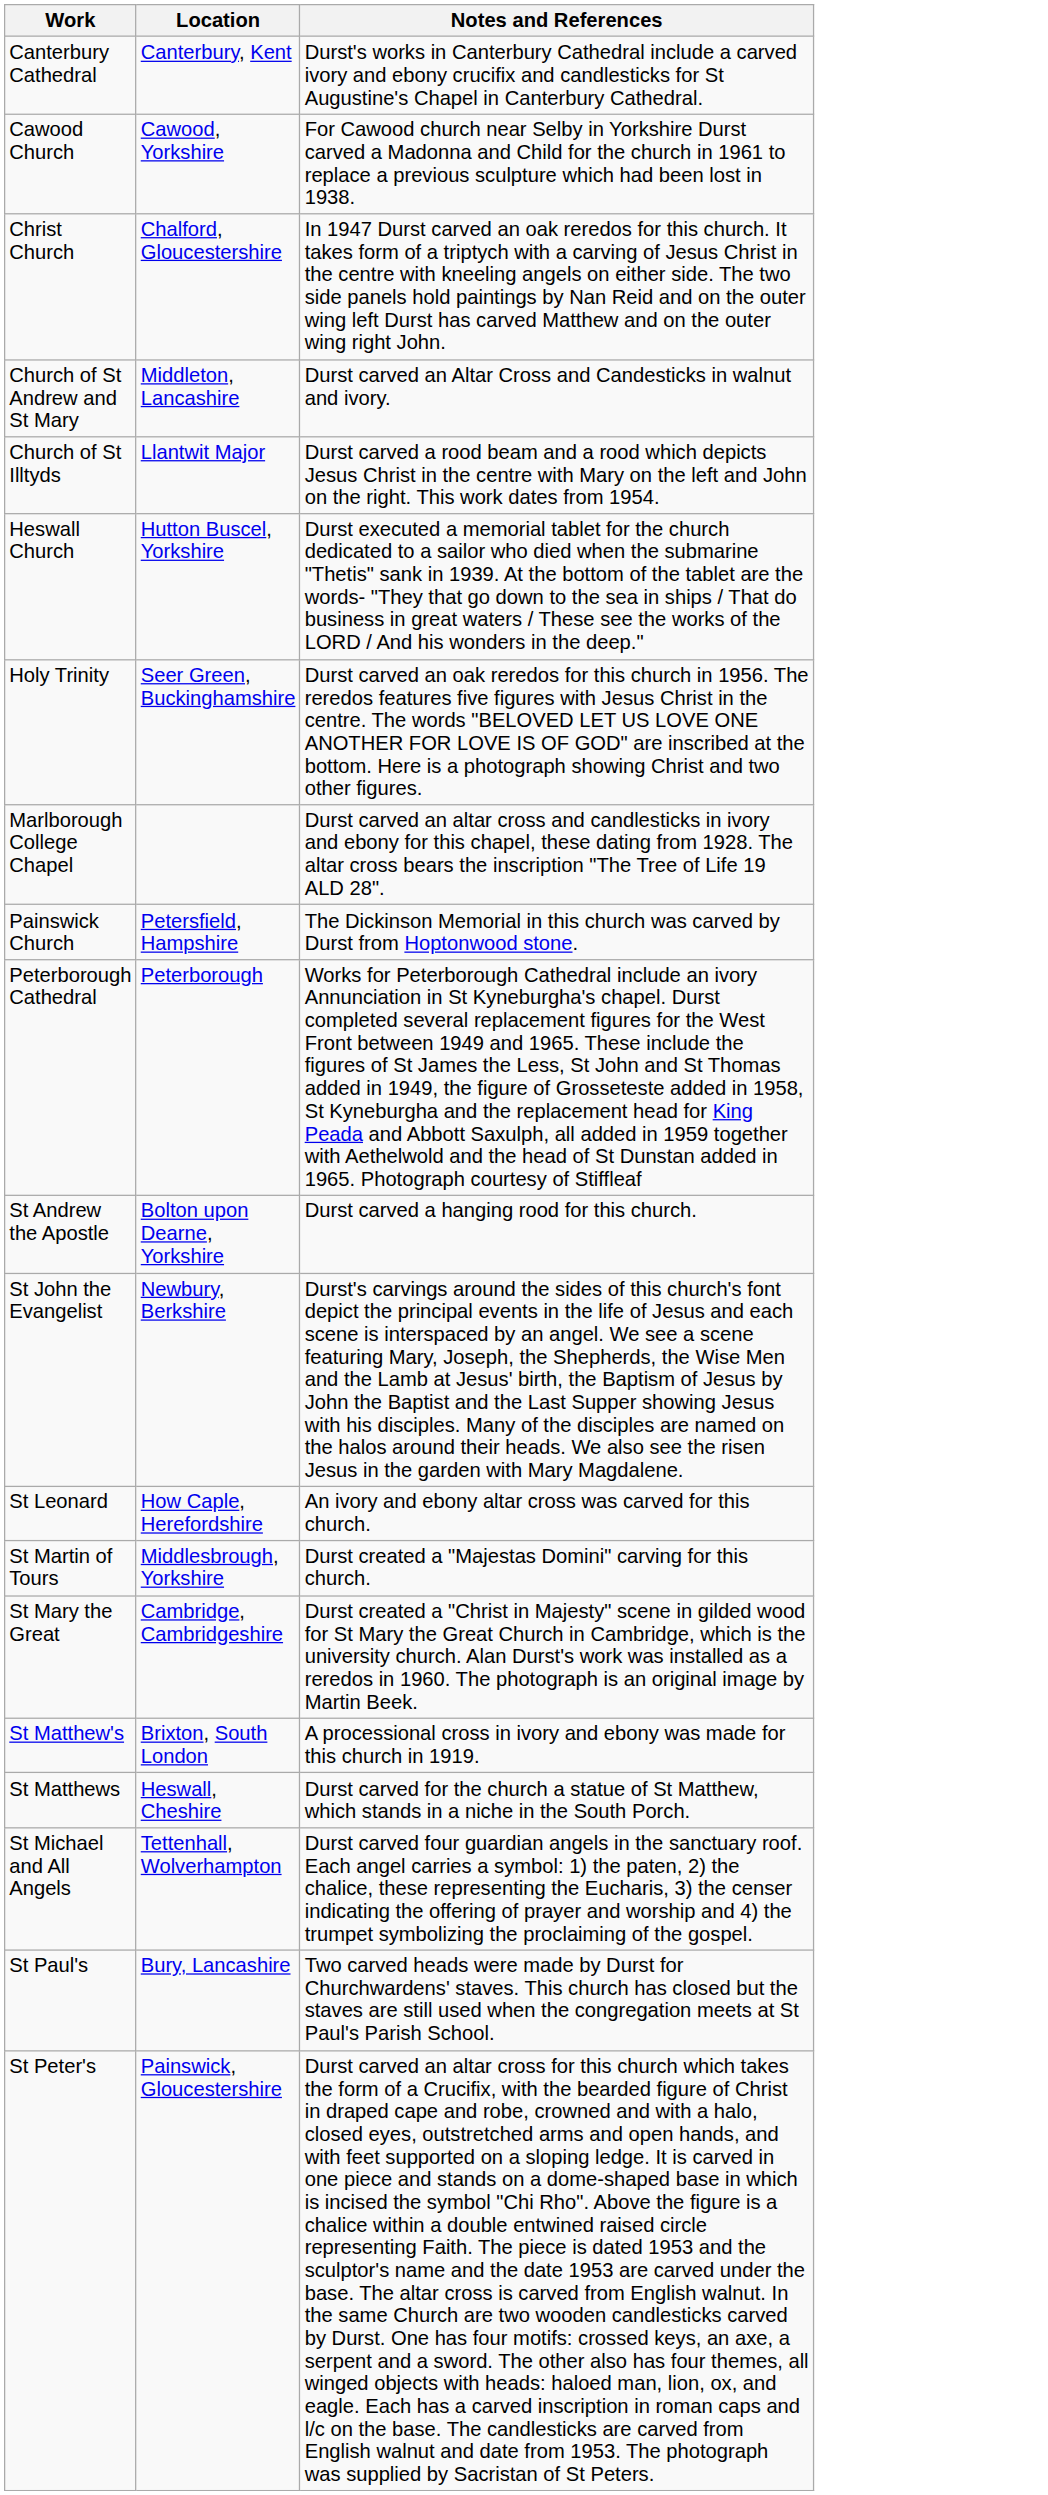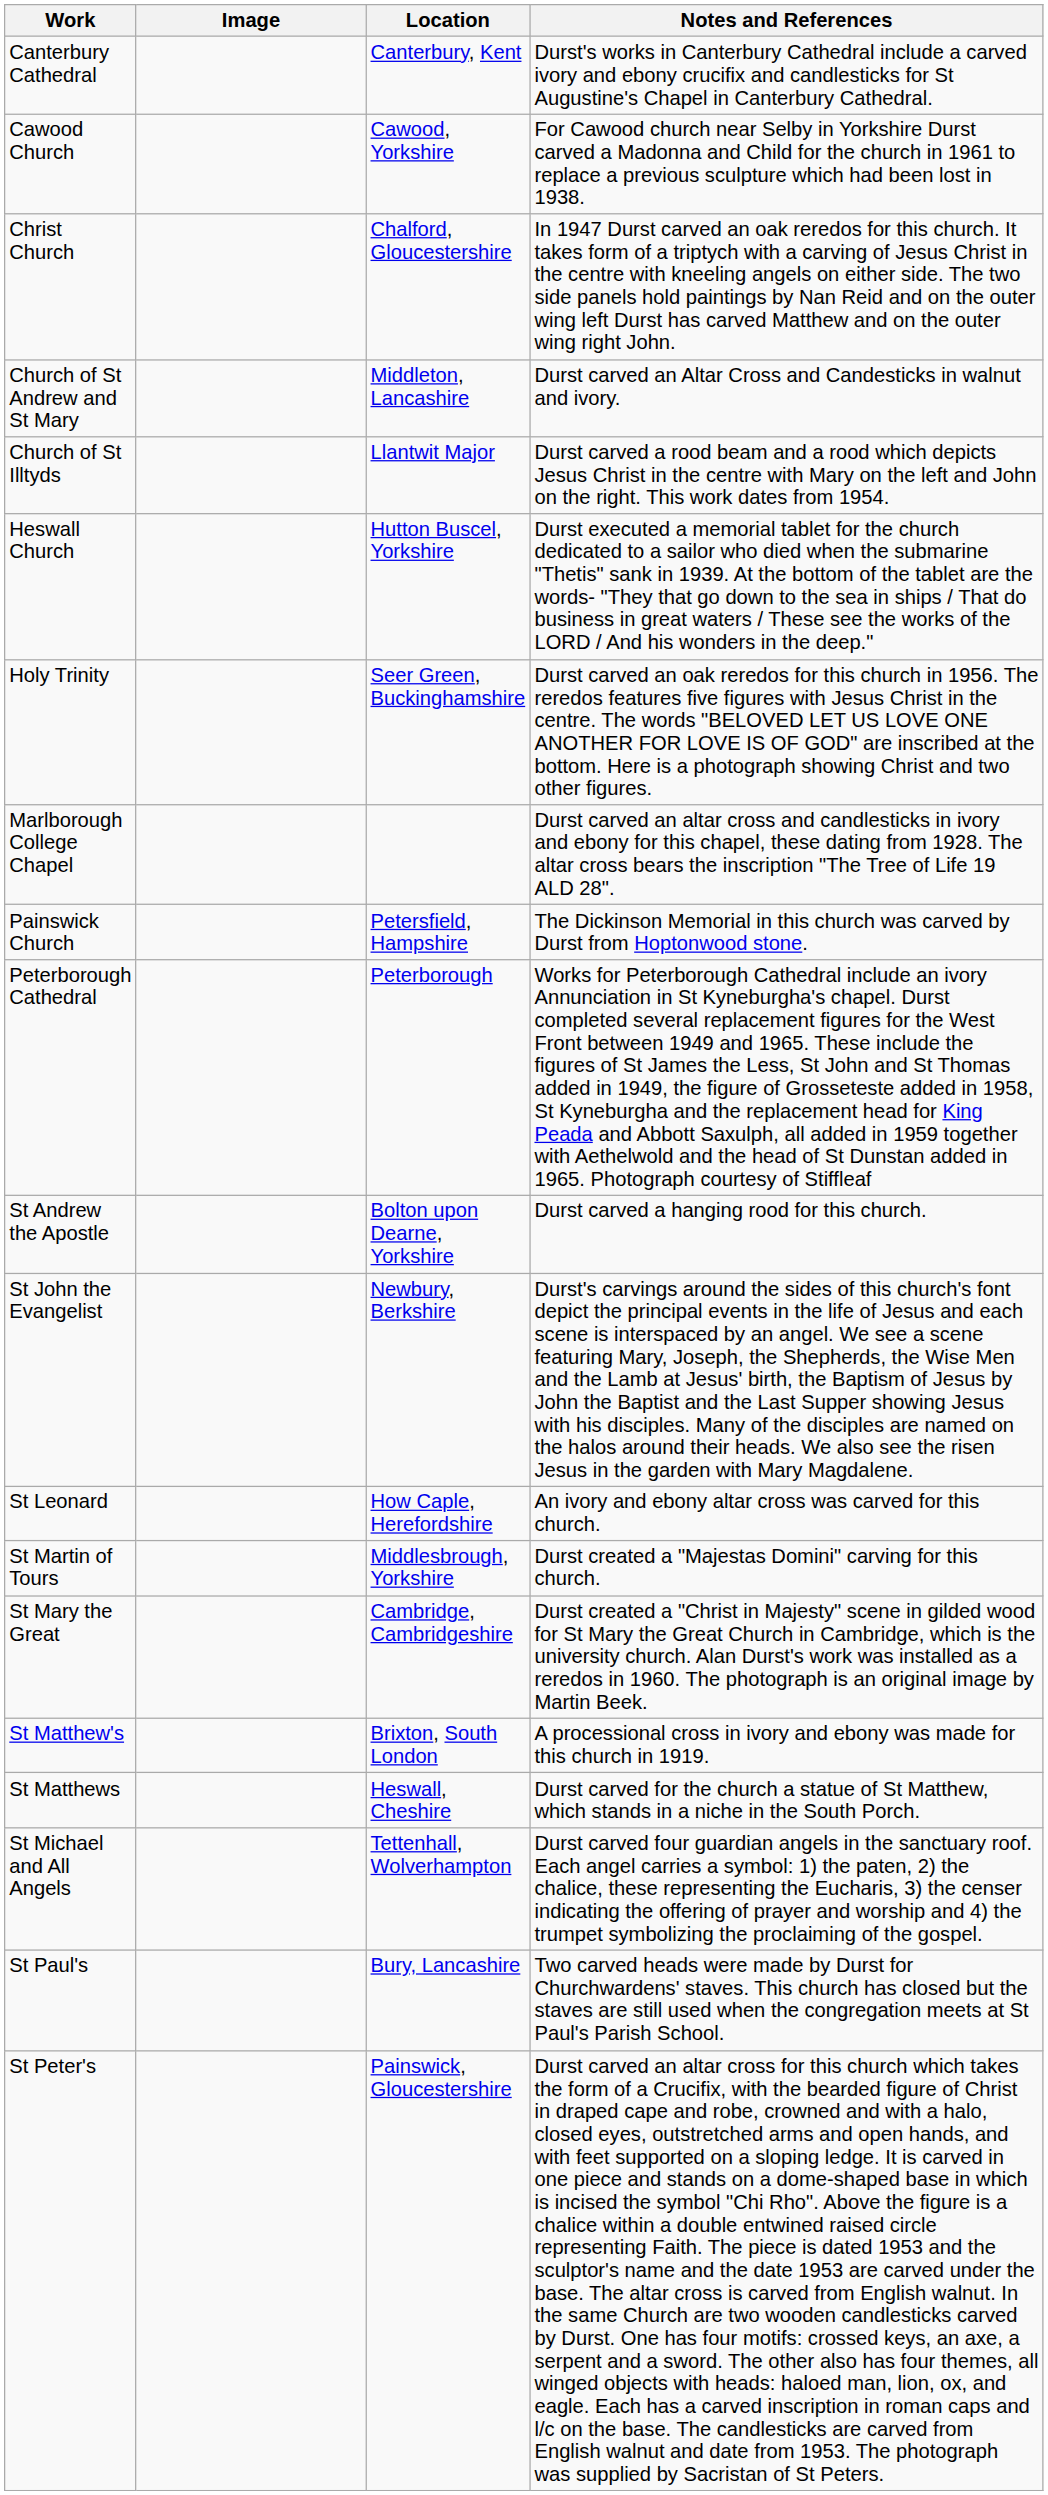 <table class="wikitable sortable">
 <tr>
 <th style="width:90px">Work</th>
+<th style="width:175px">Image</th>
 <th style="width:100px">Location</th>
 <th style="width:400px" class="unsortable">Notes and References</th>
 </tr>
 <tr valign="top">
 <td>Canterbury Cathedral</td>
+<td></td>
 <td><a href='#'>Canterbury</a>, <a href='#'>Kent</a></td>
 <td>Durst's works in Canterbury Cathedral include a carved ivory and ebony crucifix and candlesticks for St Augustine's Chapel in Canterbury Cathedral.</td>
 </tr>
 <tr valign="top">
 <td>Cawood Church</td>
+<td></td>
 <td><a href='#'>Cawood</a>, <a href='#'>Yorkshire</a></td>
 <td>For Cawood church near Selby in Yorkshire Durst carved a Madonna and Child for the church in 1961 to replace a previous sculpture which had been lost in 1938.</td>
 </tr>
 <tr valign="top">
 <td>Christ Church</td>
+<td></td>
 <td><a href='#'>Chalford</a>, <a href='#'>Gloucestershire</a></td>
 <td>In 1947 Durst carved an oak reredos for this church. It takes form of a triptych with a carving of Jesus Christ in the centre with kneeling angels on either side. The two side panels hold paintings by Nan Reid and on the outer wing left Durst has carved Matthew and on the outer wing right John.</td>
 </tr>
 <tr valign="top">
 <td>Church of St Andrew and St Mary</td>
+<td></td>
 <td><a href='#'>Middleton</a>, <a href='#'>Lancashire</a></td>
 <td>Durst carved an Altar Cross and Candesticks in walnut and ivory.</td>
 </tr>
 <tr valign="top">
 <td>Church of St Illtyds</td>
+<td></td>
 <td><a href='#'>Llantwit Major</a></td>
 <td>Durst carved a rood beam and a rood which depicts Jesus Christ in the centre with Mary on the left and John on the right. This work dates from 1954.</td>
 </tr>
 <tr valign="top">
 <td>Heswall Church</td>
+<td></td>
 <td><a href='#'>Hutton Buscel</a>, <a href='#'>Yorkshire</a></td>
 <td>Durst executed a memorial tablet for the church dedicated to a sailor who died when the submarine "Thetis" sank in 1939. At the bottom of the tablet are the words- "They that go down to the sea in ships / That do business in great waters / These see the works of the LORD / And his wonders in the deep."</td>
 </tr>
 <tr valign="top">
 <td>Holy Trinity</td>
+<td></td>
 <td><a href='#'>Seer Green</a>, <a href='#'>Buckinghamshire</a></td>
 <td>Durst carved an oak reredos for this church in 1956. The reredos features five figures with Jesus Christ in the centre. The words "BELOVED LET US LOVE ONE ANOTHER FOR LOVE IS OF GOD" are inscribed at the bottom. Here is a photograph showing Christ and two other figures.</td>
 </tr>
 <tr valign="top">
 <td>Marlborough College Chapel</td>
 <td></td>
+<td></td>
 <td>Durst carved an altar cross and candlesticks in ivory and ebony for this chapel, these dating from 1928. The altar cross bears the inscription "The Tree of Life 19 ALD 28".</td>
 </tr>
 <tr valign="top">
 <td>Painswick Church</td>
+<td></td>
 <td><a href='#'>Petersfield</a>, <a href='#'>Hampshire</a></td>
 <td>The Dickinson Memorial in this church was carved by Durst from <a href='#'>Hoptonwood stone</a>.</td>
 </tr>
 <tr valign="top">
 <td>Peterborough Cathedral</td>
+<td></td>
 <td><a href='#'>Peterborough</a></td>
 <td>Works for Peterborough Cathedral include an ivory Annunciation in St Kyneburgha's chapel. Durst completed several replacement figures for the West Front between 1949 and 1965. These include the figures of St James the Less, St John and St Thomas added in 1949, the figure of Grosseteste added in 1958, St Kyneburgha and the replacement head for <a href='#'>King Peada</a> and Abbott Saxulph, all added in 1959 together with Aethelwold and the head of St Dunstan added in 1965.   Photograph courtesy of Stiffleaf</td>
 </tr>
 <tr valign="top">
 <td>St Andrew the Apostle</td>
+<td></td>
 <td><a href='#'>Bolton upon Dearne</a>,  <a href='#'>Yorkshire</a></td>
 <td>Durst carved a hanging rood for this church.</td>
 </tr>
 <tr valign="top">
 <td>St John the Evangelist</td>
+<td></td>
 <td><a href='#'>Newbury</a>, <a href='#'>Berkshire</a></td>
 <td>Durst's carvings around the sides of this church's font depict the principal events in the life of Jesus and each scene is interspaced by an angel. We see a scene featuring Mary, Joseph, the Shepherds, the Wise Men and the Lamb at Jesus' birth, the Baptism of Jesus by John the Baptist and the Last Supper showing Jesus with his disciples. Many of the disciples are named on the halos around their heads. We also see the risen Jesus in the garden with Mary Magdalene.</td>
 </tr>
 <tr valign="top">
 <td>St Leonard</td>
+<td></td>
 <td><a href='#'>How Caple</a>, <a href='#'>Herefordshire</a></td>
 <td>An ivory and ebony altar cross was carved for this church.</td>
 </tr>
 <tr valign="top">
 <td>St Martin of Tours</td>
+<td></td>
 <td><a href='#'>Middlesbrough</a>, <a href='#'>Yorkshire</a></td>
 <td>Durst created a "Majestas Domini" carving for this church.</td>
 </tr>
 <tr valign="top">
 <td>St Mary the Great</td>
+<td></td>
 <td><a href='#'>Cambridge</a>, <a href='#'>Cambridgeshire</a></td>
 <td>Durst created a "Christ in Majesty" scene in gilded wood for St Mary the Great Church in Cambridge, which is the university church. Alan Durst's work was installed as a reredos in 1960. The photograph is an original image by Martin Beek.</td>
 </tr>
 <tr valign="top">
 <td><a href='#'>St Matthew's</a></td>
+<td></td>
 <td><a href='#'>Brixton</a>, <a href='#'>South London</a></td>
 <td>A processional cross in ivory and ebony was made for this church in 1919.</td>
 </tr>
 <tr valign="top">
 <td>St Matthews</td>
+<td></td>
 <td><a href='#'>Heswall</a>, <a href='#'>Cheshire</a></td>
 <td>Durst carved for the church a statue of St Matthew, which stands in a niche in the South Porch.</td>
 </tr>
 <tr valign="top">
 <td>St Michael and All Angels</td>
+<td></td>
 <td><a href='#'>Tettenhall</a>, <a href='#'>Wolverhampton</a></td>
 <td>Durst carved four guardian angels in the sanctuary roof. Each angel carries a symbol: 1) the paten, 2) the chalice, these representing the Eucharis, 3) the censer indicating the offering of prayer and worship and 4) the trumpet symbolizing the proclaiming of the gospel.</td>
 </tr>
 <tr valign="top">
 <td>St Paul's</td>
+<td></td>
 <td><a href='#'>Bury, Lancashire</a></td>
 <td>Two carved heads were made by Durst for Churchwardens' staves. This church has closed but the staves are still used when the congregation meets at St Paul's Parish School.</td>
 </tr>
 <tr valign="top">
 <td>St Peter's</td>
+<td></td>
 <td><a href='#'>Painswick</a>, <a href='#'>Gloucestershire</a></td>
 <td>Durst carved an altar cross for this church which takes the form of a Crucifix, with the bearded figure of Christ in draped cape and robe, crowned and with a halo, closed eyes, outstretched arms and open hands, and with feet supported on a sloping ledge. It is carved in one piece and stands on a dome-shaped base in which is incised the symbol "Chi Rho". Above the figure is a chalice within a double entwined raised circle representing Faith. The piece is dated 1953 and the sculptor's name and the date 1953 are carved under the base. The altar cross is carved from English walnut. In the same Church are two wooden candlesticks carved by Durst. One has four motifs: crossed keys, an axe, a serpent and a sword. The other also has four themes, all winged objects with heads: haloed man, lion, ox, and eagle. Each has a carved inscription in roman caps and l/c on the base. The candlesticks are carved from English walnut and date from 1953. The photograph was supplied by Sacristan of St Peters.</td>
 </tr>
 </table>
